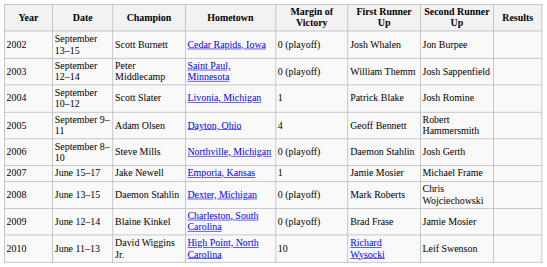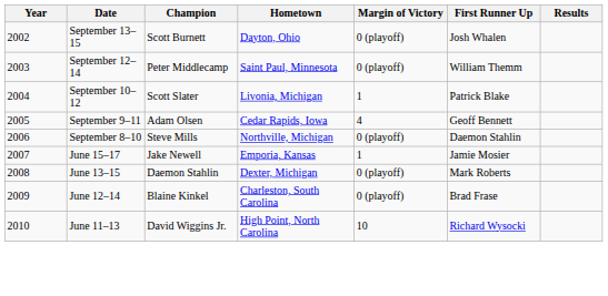 <table class="wikitable sortable">
 <tr>
 <th width=8% class="unsortable">Year</th>
 <th width=10% class="unsortable">Date</th>
 <th width=12% class="unsortable">Champion</th>
 <th width=15% class="unsortable">Hometown</th>
 <th width=12% class="unsortable">Margin of Victory</th>
 <th width=12% class="unsortable">First Runner Up</th>
-<th width=12% class="unsortable">Second Runner Up</th>
 <th width=8% class="unsortable">Results</th>
 </tr>
 <tr>
 <td>2002</td>
 <td>September 13–15</td>
 <td>Scott Burnett</td>
-<td><a href='#'>Cedar Rapids, Iowa</a></td>
+<td><a href='#'>Dayton, Ohio</a></td>
 <td>0 (playoff)</td>
 <td>Josh Whalen</td>
-<td>Jon Burpee</td>
 <td></td>
 </tr>
 <tr>
 <td>2003</td>
 <td>September 12–14</td>
 <td>Peter Middlecamp</td>
 <td><a href='#'>Saint Paul, Minnesota</a></td>
 <td>0 (playoff)</td>
 <td>William Themm</td>
-<td>Josh Sappenfield</td>
 <td></td>
 </tr>
 <tr>
 <td>2004</td>
 <td>September 10–12</td>
 <td>Scott Slater</td>
 <td><a href='#'>Livonia, Michigan</a></td>
 <td>1</td>
 <td>Patrick Blake</td>
-<td>Josh Romine</td>
 <td></td>
 </tr>
 <tr>
 <td>2005</td>
 <td>September 9–11</td>
 <td>Adam Olsen</td>
-<td><a href='#'>Dayton, Ohio</a></td>
+<td><a href='#'>Cedar Rapids, Iowa</a></td>
 <td>4</td>
 <td>Geoff Bennett</td>
-<td>Robert Hammersmith</td>
 <td></td>
 </tr>
 <tr>
 <td>2006</td>
 <td>September 8–10</td>
 <td>Steve Mills</td>
 <td><a href='#'>Northville, Michigan</a></td>
 <td>0 (playoff)</td>
 <td>Daemon Stahlin</td>
-<td>Josh Gerth</td>
 <td></td>
 </tr>
 <tr>
 <td>2007</td>
 <td>June 15–17</td>
 <td>Jake Newell</td>
 <td><a href='#'>Emporia, Kansas</a></td>
 <td>1</td>
 <td>Jamie Mosier</td>
-<td>Michael Frame</td>
 <td></td>
 </tr>
 <tr>
 <td>2008</td>
 <td>June 13–15</td>
 <td>Daemon Stahlin</td>
 <td><a href='#'>Dexter, Michigan</a></td>
 <td>0 (playoff)</td>
 <td>Mark Roberts</td>
-<td>Chris Wojciechowski</td>
 <td></td>
 </tr>
 <tr>
 <td>2009</td>
 <td>June 12–14</td>
 <td>Blaine Kinkel</td>
 <td><a href='#'>Charleston, South Carolina</a></td>
 <td>0 (playoff)</td>
 <td>Brad Frase</td>
-<td>Jamie Mosier</td>
 <td></td>
 </tr>
 <tr>
 <td>2010</td>
 <td>June 11–13</td>
 <td>David Wiggins Jr.</td>
 <td><a href='#'>High Point, North Carolina</a></td>
 <td>10</td>
 <td><a href='#'>Richard Wysocki</a></td>
-<td>Leif Swenson</td>
 <td></td>
 </tr>
 </table>
